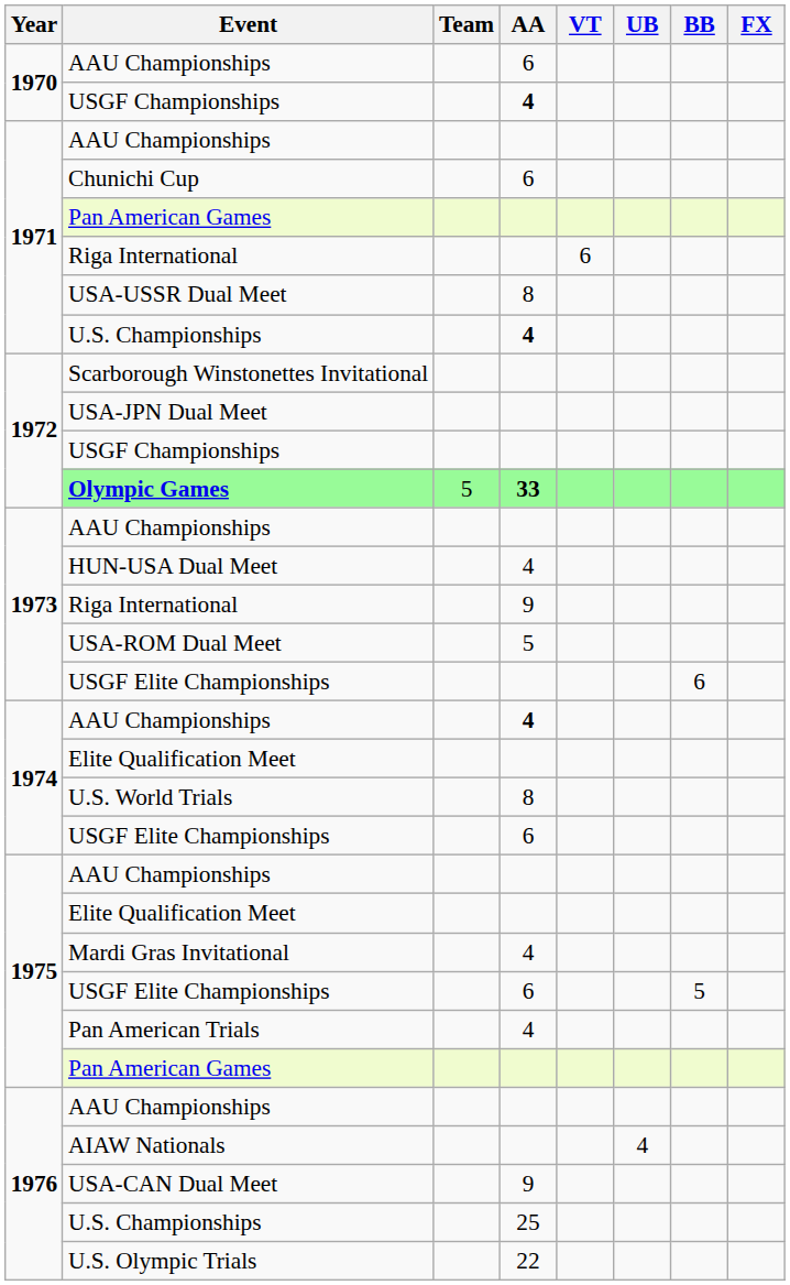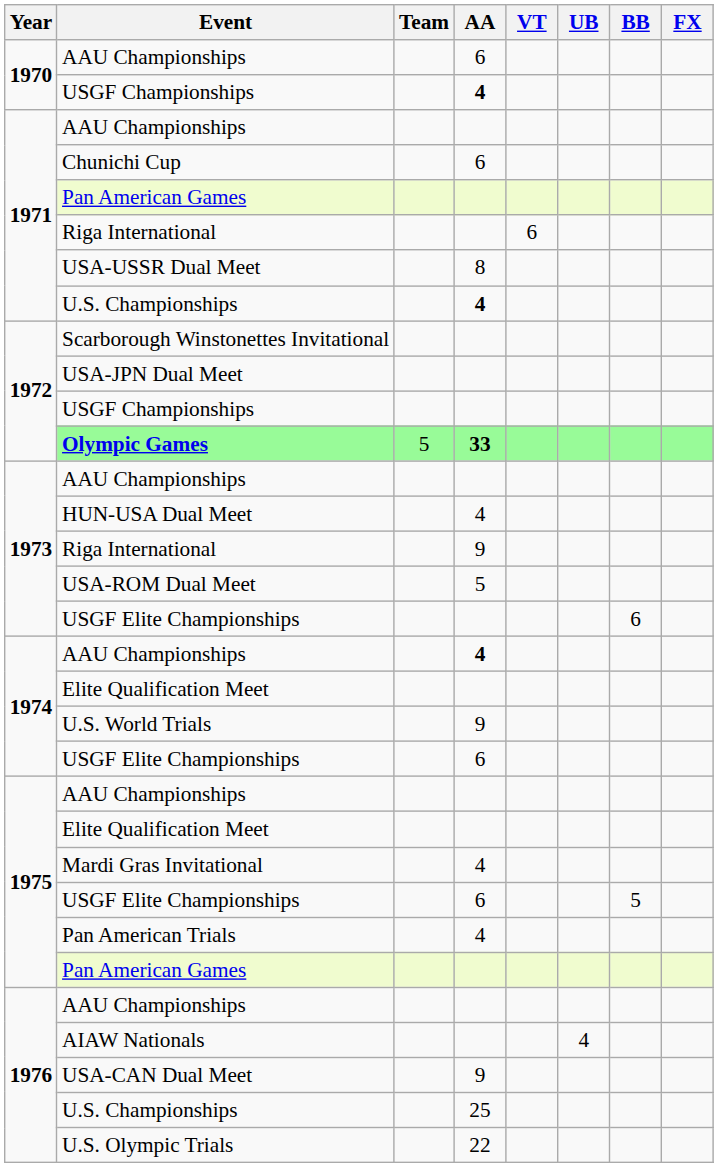 <table class="wikitable" style="text-align:center; font-size:95%;">
 <tr>
 <th align=center>Year</th>
 <th align=center>Event</th>
 <th style="width:30px;">Team</th>
 <th style="width:30px;">AA</th>
 <th style="width:30px;"><a href='#'>VT</a></th>
 <th style="width:30px;"><a href='#'>UB</a></th>
 <th style="width:30px;"><a href='#'>BB</a></th>
 <th style="width:30px;"><a href='#'>FX</a></th>
 </tr>
 <tr>
 <td rowspan="2"><strong>1970</strong></td>
 <td align=left>AAU Championships</td>
 <td></td>
 <td>6</td>
 <td></td>
 <td></td>
 <td></td>
 <td></td>
 </tr>
 <tr>
 <td align=left>USGF Championships</td>
 <td></td>
 <td><strong>4</strong></td>
 <td></td>
 <td></td>
 <td></td>
 <td></td>
 </tr>
 <tr>
 <td rowspan="6"><strong>1971</strong></td>
 <td align=left>AAU Championships</td>
 <td></td>
 <td></td>
 <td></td>
 <td></td>
 <td></td>
 <td></td>
 </tr>
 <tr>
 <td align=left>Chunichi Cup</td>
 <td></td>
 <td>6</td>
 <td></td>
 <td></td>
 <td></td>
 <td></td>
 </tr>
 <tr bgcolor=#F0FCCF>
 <td align=left><a href='#'>Pan American Games</a></td>
 <td></td>
 <td></td>
 <td></td>
 <td></td>
 <td></td>
 <td></td>
 </tr>
 <tr>
 <td align=left>Riga International</td>
 <td></td>
 <td></td>
 <td>6</td>
 <td></td>
 <td></td>
 <td></td>
 </tr>
 <tr>
 <td align=left>USA-USSR Dual Meet</td>
 <td></td>
 <td>8</td>
 <td></td>
 <td></td>
 <td></td>
 <td></td>
 </tr>
 <tr>
 <td align=left>U.S. Championships</td>
 <td></td>
 <td><strong>4</strong></td>
 <td></td>
 <td></td>
 <td></td>
 <td></td>
 </tr>
 <tr>
 <td rowspan="4"><strong>1972</strong></td>
 <td align=left>Scarborough Winstonettes Invitational</td>
 <td></td>
 <td></td>
 <td></td>
 <td></td>
 <td></td>
 <td></td>
 </tr>
 <tr>
 <td align=left>USA-JPN Dual Meet</td>
 <td></td>
 <td></td>
 <td></td>
 <td></td>
 <td></td>
 <td></td>
 </tr>
 <tr>
 <td align=left>USGF Championships</td>
 <td></td>
 <td></td>
 <td></td>
 <td></td>
 <td></td>
 <td></td>
 </tr>
 <tr bgcolor=98FB98>
 <td align=left><strong><a href='#'>Olympic Games</a></strong></td>
 <td>5</td>
 <td><strong>33</strong></td>
 <td></td>
 <td></td>
 <td></td>
 <td></td>
 </tr>
 <tr>
 <td rowspan="5"><strong>1973</strong></td>
 <td align=left>AAU Championships</td>
 <td></td>
 <td></td>
 <td></td>
 <td></td>
 <td></td>
 <td></td>
 </tr>
 <tr>
 <td align=left>HUN-USA Dual Meet</td>
 <td></td>
 <td>4</td>
 <td></td>
 <td></td>
 <td></td>
 <td></td>
 </tr>
 <tr>
 <td align=left>Riga International</td>
 <td></td>
 <td>9</td>
 <td></td>
 <td></td>
 <td></td>
 <td></td>
 </tr>
 <tr>
 <td align=left>USA-ROM Dual Meet</td>
 <td></td>
 <td>5</td>
 <td></td>
 <td></td>
 <td></td>
 <td></td>
 </tr>
 <tr>
 <td align=left>USGF Elite Championships</td>
 <td></td>
 <td></td>
 <td></td>
 <td></td>
 <td>6</td>
 <td></td>
 </tr>
 <tr>
 <td rowspan="4"><strong>1974</strong></td>
 <td align=left>AAU Championships</td>
 <td></td>
 <td><strong>4</strong></td>
 <td></td>
 <td></td>
 <td></td>
 <td></td>
 </tr>
 <tr>
 <td align=left>Elite Qualification Meet</td>
 <td></td>
 <td></td>
 <td></td>
 <td></td>
 <td></td>
 <td></td>
 </tr>
 <tr>
 <td align=left>U.S. World Trials</td>
 <td></td>
-<td>8</td>
+<td>9</td>
 <td></td>
 <td></td>
 <td></td>
 <td></td>
 </tr>
 <tr>
 <td align=left>USGF Elite Championships</td>
 <td></td>
 <td>6</td>
 <td></td>
 <td></td>
 <td></td>
 <td></td>
 </tr>
 <tr>
 <td rowspan="6"><strong>1975</strong></td>
 <td align=left>AAU Championships</td>
 <td></td>
 <td></td>
 <td></td>
 <td></td>
 <td></td>
 <td></td>
 </tr>
 <tr>
 <td align=left>Elite Qualification Meet</td>
 <td></td>
 <td></td>
 <td></td>
 <td></td>
 <td></td>
 <td></td>
 </tr>
 <tr>
 <td align=left>Mardi Gras Invitational</td>
 <td></td>
 <td>4</td>
 <td></td>
 <td></td>
 <td></td>
 <td></td>
 </tr>
 <tr>
 <td align=left>USGF Elite Championships</td>
 <td></td>
 <td>6</td>
 <td></td>
 <td></td>
 <td>5</td>
 <td></td>
 </tr>
 <tr>
 <td align=left>Pan American Trials</td>
 <td></td>
 <td>4</td>
 <td></td>
 <td></td>
 <td></td>
 <td></td>
 </tr>
 <tr bgcolor=#F0FCCF>
 <td align=left><a href='#'>Pan American Games</a></td>
 <td></td>
 <td></td>
 <td></td>
 <td></td>
 <td></td>
 <td></td>
 </tr>
 <tr>
 <td rowspan="5"><strong>1976</strong></td>
 <td align=left>AAU Championships</td>
 <td></td>
 <td></td>
 <td></td>
 <td></td>
 <td></td>
 <td></td>
 </tr>
 <tr>
 <td align=left>AIAW Nationals</td>
 <td></td>
 <td></td>
 <td></td>
 <td>4</td>
 <td></td>
 <td></td>
 </tr>
 <tr>
 <td align=left>USA-CAN Dual Meet</td>
 <td></td>
 <td>9</td>
 <td></td>
 <td></td>
 <td></td>
 <td></td>
 </tr>
 <tr>
 <td align=left>U.S. Championships</td>
 <td></td>
 <td>25</td>
 <td></td>
 <td></td>
 <td></td>
 <td></td>
 </tr>
 <tr>
 <td align=left>U.S. Olympic Trials</td>
 <td></td>
 <td>22</td>
 <td></td>
 <td></td>
 <td></td>
 <td></td>
 </tr>
 <tr>
 </tr>
 </table>
